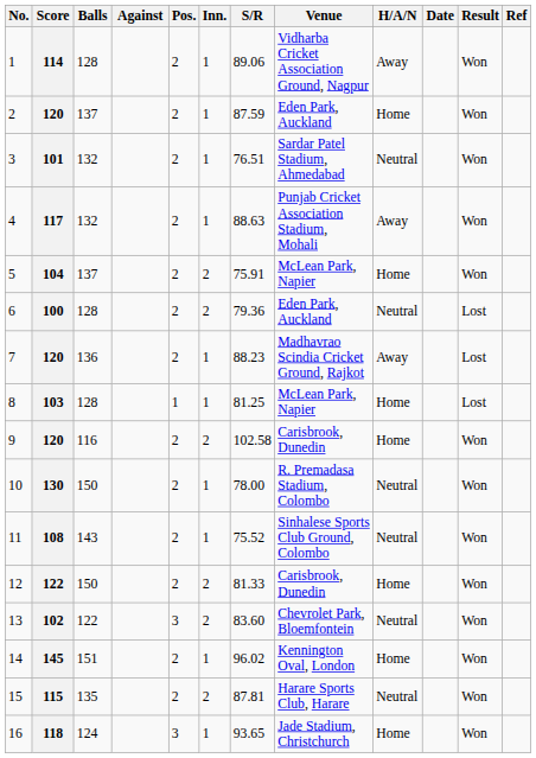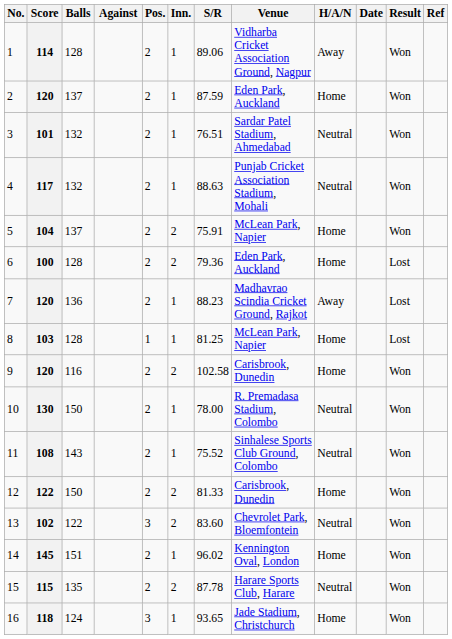 <table class="wikitable sortable plainrowheaders">
 <tr>
 <th scope="col" style="width:30px;">No.</th>
 <th scope="col" style="width:70px;">Score</th>
 <th scope="col" style="width:70px;">Balls</th>
 <th scope="col" style="width:130px;">Against</th>
 <th scope="col" style="width:30px;">Pos.</th>
 <th scope="col" style="width:30px;">Inn.</th>
 <th scope="col" style="width:30px;">S/R</th>
 <th scope="col" style="width:330px;">Venue</th>
 <th scope="col" style="width:65px;">H/A/N</th>
 <th scope="col" style="width:65px;">Date</th>
 <th scope="col" style="width:25px;">Result</th>
 <th class="unsortable" scope="col" style="width:40px;">Ref</th>
 </tr>
 <tr>
 <td>1</td>
 <th scope="row"> 114 </th>
 <td>128</td>
 <td></td>
 <td>2</td>
 <td>1</td>
 <td>89.06</td>
 <td><a href='#'>Vidharba Cricket Association Ground</a>, <a href='#'>Nagpur</a></td>
 <td>Away</td>
 <td></td>
 <td>Won</td>
 <td></td>
 </tr>
 <tr>
 <td>2</td>
 <th scope="row"> 120 </th>
 <td>137</td>
 <td></td>
 <td>2</td>
 <td>1</td>
 <td>87.59</td>
 <td><a href='#'>Eden Park</a>, <a href='#'>Auckland</a></td>
 <td>Home</td>
 <td></td>
 <td>Won</td>
 <td></td>
 </tr>
 <tr>
 <td>3</td>
 <th scope="row"> 101 </th>
 <td>132</td>
 <td></td>
 <td>2</td>
 <td>1</td>
 <td>76.51</td>
 <td><a href='#'>Sardar Patel Stadium</a>, <a href='#'>Ahmedabad</a></td>
 <td>Neutral</td>
 <td></td>
 <td>Won</td>
 <td></td>
 </tr>
 <tr>
 <td>4</td>
 <th scope="row"> 117 </th>
 <td>132</td>
 <td></td>
 <td>2</td>
 <td>1</td>
 <td>88.63</td>
 <td><a href='#'>Punjab Cricket Association Stadium</a>, <a href='#'>Mohali</a></td>
-<td>Away</td>
+<td>Neutral</td>
 <td></td>
 <td>Won</td>
 <td></td>
 </tr>
 <tr>
 <td>5</td>
 <th scope="row"> 104 </th>
 <td>137</td>
 <td></td>
 <td>2</td>
 <td>2</td>
 <td>75.91</td>
 <td><a href='#'>McLean Park</a>, <a href='#'>Napier</a></td>
 <td>Home</td>
 <td></td>
 <td>Won</td>
 <td></td>
 </tr>
 <tr>
 <td>6</td>
 <th scope="row"> 100 </th>
 <td>128</td>
 <td></td>
 <td>2</td>
 <td>2</td>
 <td>79.36</td>
 <td><a href='#'>Eden Park</a>, <a href='#'>Auckland</a></td>
-<td>Neutral</td>
+<td>Home</td>
 <td></td>
 <td>Lost</td>
 <td></td>
 </tr>
 <tr>
 <td>7</td>
 <th scope="row"> 120 </th>
 <td>136</td>
 <td></td>
 <td>2</td>
 <td>1</td>
 <td>88.23</td>
 <td><a href='#'>Madhavrao Scindia Cricket Ground</a>, <a href='#'>Rajkot</a></td>
 <td>Away</td>
 <td></td>
 <td>Lost</td>
 <td></td>
 </tr>
 <tr>
 <td>8</td>
 <th scope="row"> 103</th>
 <td>128</td>
 <td></td>
 <td>1</td>
 <td>1</td>
 <td>81.25</td>
 <td><a href='#'>McLean Park</a>, <a href='#'>Napier</a></td>
 <td>Home</td>
 <td></td>
 <td>Lost</td>
 <td></td>
 </tr>
 <tr>
 <td>9</td>
 <th scope="row"> 120 </th>
 <td>116</td>
 <td></td>
 <td>2</td>
 <td>2</td>
 <td>102.58</td>
 <td><a href='#'>Carisbrook</a>, <a href='#'>Dunedin</a></td>
 <td>Home</td>
 <td></td>
 <td>Won</td>
 <td></td>
 </tr>
 <tr>
 <td>10</td>
 <th scope="row"> 130 </th>
 <td>150</td>
 <td></td>
 <td>2</td>
 <td>1</td>
 <td>78.00</td>
 <td><a href='#'>R. Premadasa Stadium</a>, <a href='#'>Colombo</a></td>
 <td>Neutral</td>
 <td></td>
 <td>Won</td>
 <td></td>
 </tr>
 <tr>
 <td>11</td>
 <th scope="row"> 108</th>
 <td>143</td>
 <td></td>
 <td>2</td>
 <td>1</td>
 <td>75.52</td>
 <td><a href='#'>Sinhalese Sports Club Ground</a>, <a href='#'>Colombo</a></td>
 <td>Neutral</td>
 <td></td>
 <td>Won</td>
 <td></td>
 </tr>
 <tr>
 <td>12</td>
 <th scope="row"> 122 </th>
 <td>150</td>
 <td></td>
 <td>2</td>
 <td>2</td>
 <td>81.33</td>
 <td><a href='#'>Carisbrook</a>, <a href='#'>Dunedin</a></td>
 <td>Home</td>
 <td></td>
 <td>Won</td>
 <td></td>
 </tr>
 <tr>
 <td>13</td>
 <th scope="row"> 102 </th>
 <td>122</td>
 <td></td>
 <td>3</td>
 <td>2</td>
 <td>83.60</td>
 <td><a href='#'>Chevrolet Park</a>, <a href='#'>Bloemfontein</a></td>
 <td>Neutral</td>
 <td></td>
 <td>Won</td>
 <td></td>
 </tr>
 <tr>
 <td>14</td>
 <th scope="row"> 145 </th>
 <td>151</td>
 <td></td>
 <td>2</td>
 <td>1</td>
 <td>96.02</td>
 <td><a href='#'>Kennington Oval</a>, <a href='#'>London</a></td>
 <td>Home</td>
 <td></td>
 <td>Won</td>
 <td></td>
 </tr>
 <tr>
 <td>15</td>
 <th scope="row"> 115 </th>
 <td>135</td>
 <td></td>
 <td>2</td>
 <td>2</td>
-<td>87.81</td>
+<td>87.78</td>
 <td><a href='#'>Harare Sports Club</a>, <a href='#'>Harare</a></td>
 <td>Neutral</td>
 <td></td>
 <td>Won</td>
 <td></td>
 </tr>
 <tr>
 <td>16</td>
 <th scope="row"> 118 </th>
 <td>124</td>
 <td></td>
 <td>3</td>
 <td>1</td>
 <td>93.65</td>
 <td><a href='#'>Jade Stadium</a>, <a href='#'>Christchurch</a></td>
 <td>Home</td>
 <td></td>
 <td>Won</td>
 <td></td>
 </tr>
 </table>
